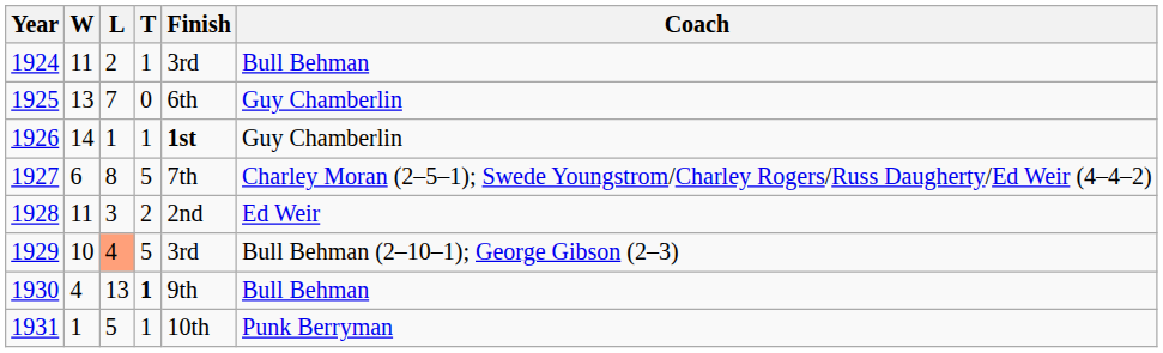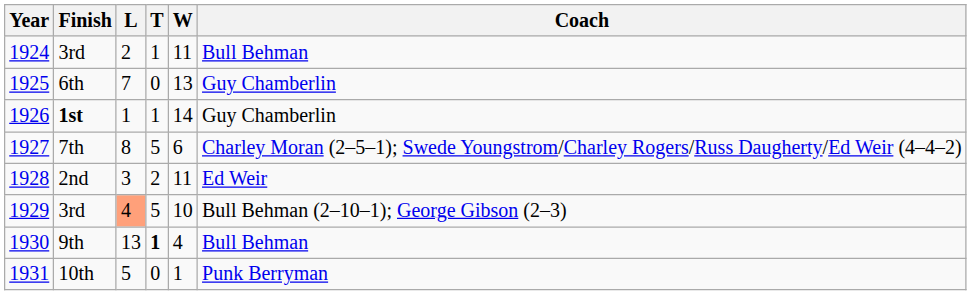 <table class="wikitable">
 <tr>
 <th>Year</th>
-<th>W</th>
+<th>Finish</th>
 <th>L</th>
 <th>T</th>
-<th>Finish</th>
+<th>W</th>
 <th>Coach</th>
 </tr>
 <tr>
 <td><a href='#'>1924</a></td>
-<td>11</td>
+<td>3rd</td>
 <td>2</td>
 <td>1</td>
-<td>3rd</td>
+<td>11</td>
 <td><a href='#'>Bull Behman</a></td>
 </tr>
 <tr>
 <td><a href='#'>1925</a></td>
-<td>13</td>
+<td>6th</td>
 <td>7</td>
 <td>0</td>
-<td>6th</td>
+<td>13</td>
 <td><a href='#'>Guy Chamberlin</a></td>
 </tr>
 <tr>
 <td><a href='#'>1926</a></td>
-<td>14</td>
+<td><strong>1st</strong></td>
 <td>1</td>
 <td>1</td>
-<td><strong>1st</strong></td>
+<td>14</td>
 <td>Guy Chamberlin</td>
 </tr>
 <tr>
 <td><a href='#'>1927</a></td>
-<td>6</td>
+<td>7th</td>
 <td>8</td>
 <td>5</td>
-<td>7th</td>
+<td>6</td>
 <td><a href='#'>Charley Moran</a> (2–5–1); <a href='#'>Swede Youngstrom</a>/<a href='#'>Charley Rogers</a>/<a href='#'>Russ Daugherty</a>/<a href='#'>Ed Weir</a> (4–4–2)</td>
 </tr>
 <tr>
 <td><a href='#'>1928</a></td>
-<td>11</td>
+<td>2nd</td>
 <td>3</td>
 <td>2</td>
-<td>2nd</td>
+<td>11</td>
 <td><a href='#'>Ed Weir</a></td>
 </tr>
 <tr>
 <td><a href='#'>1929</a></td>
-<td>10</td>
+<td>3rd</td>
 <td style="background: lightsalmon;">4</td>
 <td>5</td>
-<td>3rd</td>
+<td>10</td>
 <td>Bull Behman (2–10–1); <a href='#'>George Gibson</a> (2–3)</td>
 </tr>
 <tr>
 <td><a href='#'>1930</a></td>
-<td>4</td>
+<td>9th</td>
 <td>13</td>
 <td><strong>1</strong></td>
-<td>9th</td>
+<td>4</td>
 <td><a href='#'>Bull Behman</a></td>
 </tr>
 <tr>
 <td><a href='#'>1931</a></td>
+<td>10th</td>
+<td>5</td>
+<td>0</td>
 <td>1</td>
-<td>5</td>
-<td>1</td>
-<td>10th</td>
 <td><a href='#'>Punk Berryman</a></td>
 </tr>
 </table>
